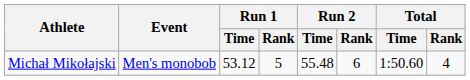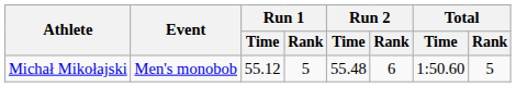 <table class="wikitable" style="font-size:90%">
 <tr>
 <th rowspan="2">Athlete</th>
 <th rowspan="2">Event</th>
 <th colspan="2">Run 1</th>
 <th colspan="2">Run 2</th>
 <th colspan="2">Total</th>
 </tr>
 <tr style="font-size:95%">
 <th>Time</th>
 <th>Rank</th>
 <th>Time</th>
 <th>Rank</th>
 <th>Time</th>
 <th>Rank</th>
 </tr>
 <tr align=center>
 <td align=left><a href='#'>Michał Mikołajski</a></td>
 <td align=left><a href='#'>Men's monobob</a></td>
-<td>53.12</td>
+<td>55.12</td>
 <td>5</td>
 <td>55.48</td>
 <td>6</td>
 <td>1:50.60</td>
-<td>4</td>
+<td>5</td>
 </tr>
 </table>
